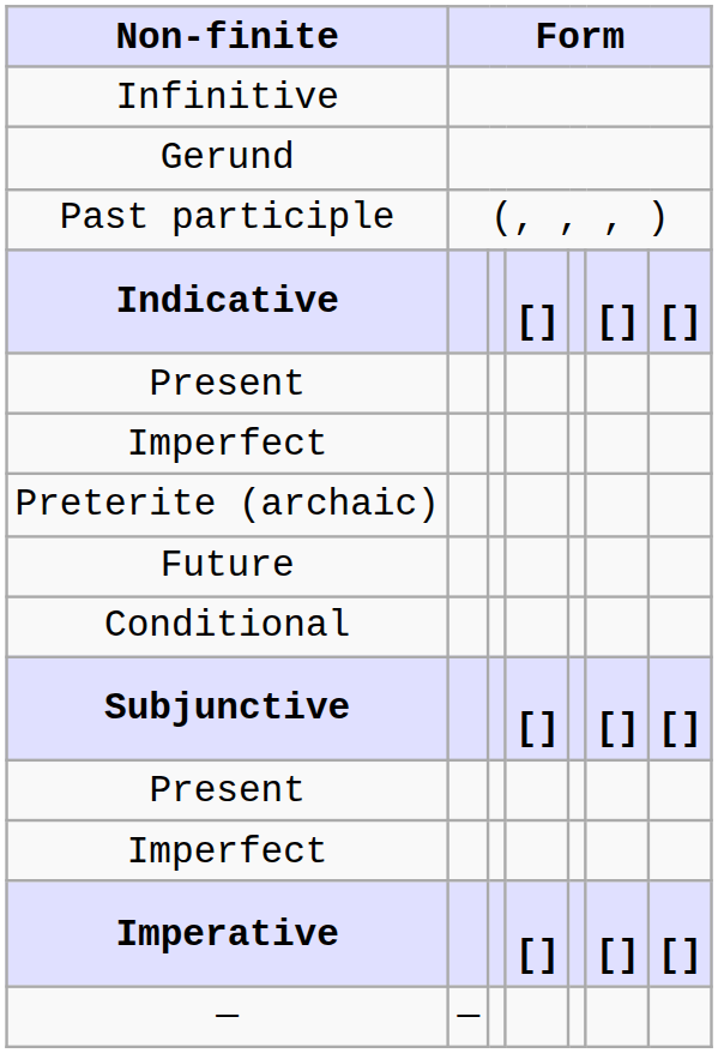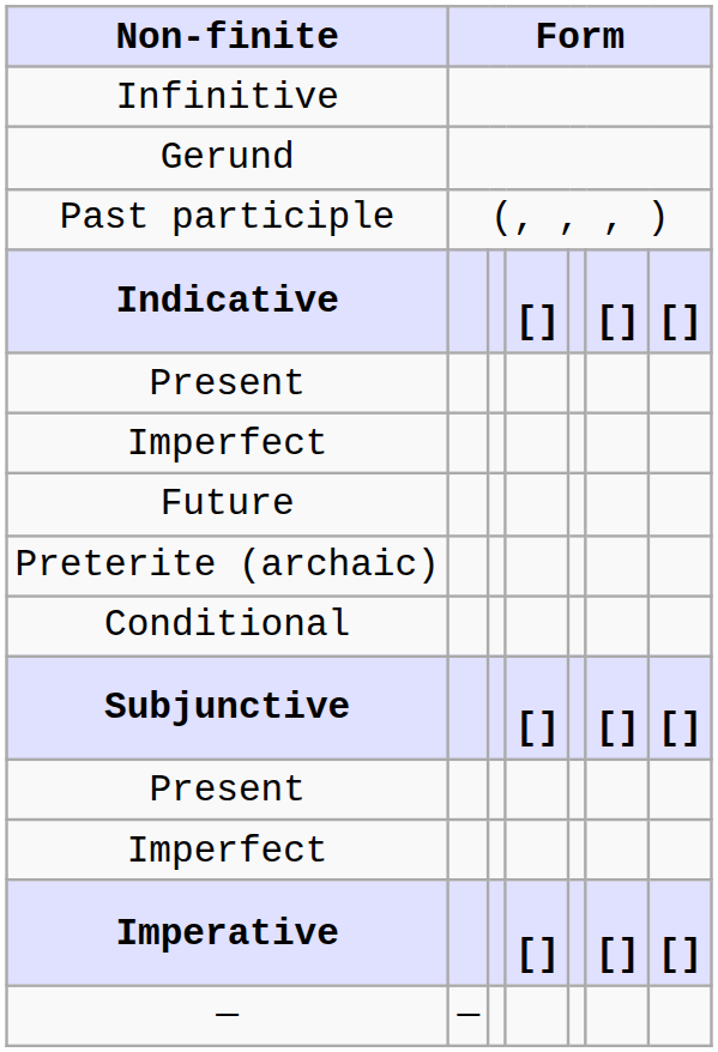 <table class="wikitable" style="float:right; margin-left:1em">
 <tr>
 <th style="background:#e0e0ff;">Non-finite</th>
 <th colspan="6" style="background:#e0e0ff;">Form</th>
 </tr>
 <tr style="text-align: center;">
 <td>Infinitive</td>
 <td colspan="6"></td>
 </tr>
 <tr style="text-align: center;">
 <td>Gerund</td>
 <td colspan="6"></td>
 </tr>
 <tr style="text-align: center;">
 <td>Past participle</td>
 <td colspan="6"> (, , , )</td>
 </tr>
 <tr style="text-align: center;">
 <th style="background:#e0e0ff;">Indicative</th>
 <th style="background:#e0e0ff;"></th>
 <th style="background:#e0e0ff;"></th>
 <th style="background:#e0e0ff;"><br>[]</th>
 <th style="background:#e0e0ff;"></th>
 <th style="background:#e0e0ff;"><br>[]</th>
 <th style="background:#e0e0ff;"><br>[]</th>
 </tr>
 <tr style="text-align: center;">
 <td>Present</td>
 <td></td>
 <td></td>
 <td></td>
 <td></td>
 <td></td>
 <td></td>
 </tr>
 <tr style="text-align: center;">
 <td>Imperfect</td>
 <td></td>
 <td></td>
 <td></td>
 <td></td>
 <td></td>
 <td></td>
 </tr>
 <tr style="text-align: center;">
-<td>Preterite (archaic)</td>
+<td>Future</td>
 <td></td>
 <td></td>
 <td></td>
 <td></td>
 <td></td>
 <td></td>
 </tr>
 <tr style="text-align: center;">
-<td>Future</td>
+<td>Preterite (archaic)</td>
 <td></td>
 <td></td>
 <td></td>
 <td></td>
 <td></td>
 <td></td>
 </tr>
 <tr style="text-align: center;">
 <td>Conditional</td>
 <td></td>
 <td></td>
 <td></td>
 <td></td>
 <td></td>
 <td></td>
 </tr>
 <tr style="text-align: center;">
 <th style="background:#e0e0ff;">Subjunctive</th>
 <th style="background:#e0e0ff;"></th>
 <th style="background:#e0e0ff;"></th>
 <th style="background:#e0e0ff;"><br>[]</th>
 <th style="background:#e0e0ff;"></th>
 <th style="background:#e0e0ff;"><br>[]</th>
 <th style="background:#e0e0ff;"><br>[]</th>
 </tr>
 <tr style="text-align: center;">
 <td>Present</td>
 <td></td>
 <td></td>
 <td></td>
 <td></td>
 <td></td>
 <td></td>
 </tr>
 <tr style="text-align: center;">
 <td>Imperfect</td>
 <td></td>
 <td></td>
 <td></td>
 <td></td>
 <td></td>
 <td></td>
 </tr>
 <tr style="text-align: center;">
 <th style="background:#e0e0ff;">Imperative</th>
 <th style="background:#e0e0ff;"></th>
 <th style="background:#e0e0ff;"></th>
 <th style="background:#e0e0ff;"><br>[]</th>
 <th style="background:#e0e0ff;"></th>
 <th style="background:#e0e0ff;"><br>[]</th>
 <th style="background:#e0e0ff;"><br>[]</th>
 </tr>
 <tr style="text-align: center;">
 <td>—</td>
 <td>—</td>
 <td></td>
 <td></td>
 <td></td>
 <td></td>
 <td></td>
 </tr>
 </table>
